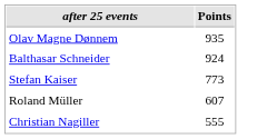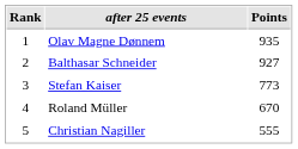 <table cellspacing="1" cellpadding="3" style="border:1px solid #AAAAAA;font-size:86%">
 <tr bgcolor="#E4E4E4">
+<th style="border-bottom:1px solid #AAAAAA" width=10>Rank</th>
 <th style="border-bottom:1px solid #AAAAAA" width=200><em>after 25 events</em></th>
 <th style="border-bottom:1px solid #AAAAAA" width=20>Points</th>
 </tr>
 <tr>
+<td align=center>1</td>
 <td align=left> <a href='#'>Olav Magne Dønnem</a></td>
 <td align=center>935</td>
 </tr>
 <tr>
+<td align=center>2</td>
 <td align=left> <a href='#'>Balthasar Schneider</a></td>
-<td align=center>924</td>
+<td align=center>927</td>
 </tr>
 <tr>
+<td align=center>3</td>
 <td align=left> <a href='#'>Stefan Kaiser</a></td>
 <td align=center>773</td>
 </tr>
 <tr>
+<td align=center>4</td>
 <td align=left> Roland Müller</td>
-<td align=center>607</td>
+<td align=center>670</td>
 </tr>
 <tr>
+<td align=center>5</td>
 <td align=left> <a href='#'>Christian Nagiller</a></td>
 <td align=center>555</td>
 </tr>
 </table>
